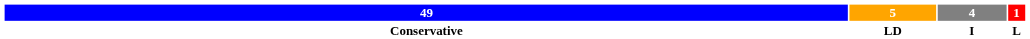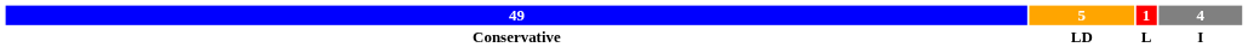 <table style="width:100%; text-align:center;">
 <tr style="color:white;">
 <td style="background:blue; width:83.05%;"><strong>49</strong></td>
 <td style="background:orange; width:8.47%;"><strong>5</strong></td>
+<td style="background:red; width:1.70%;"><strong>1</strong></td>
 <td style="background:grey; width:6.78%;"><strong>4</strong></td>
-<td style="background:red; width:1.70%;"><strong>1</strong></td>
 </tr>
 <tr>
 <td><span><strong>Conservative</strong></span></td>
 <td><span><strong>LD</strong></span></td>
+<td><span><strong>L</strong></span></td>
 <td><span><strong>I</strong></span></td>
-<td><span><strong>L</strong></span></td>
 </tr>
 </table>
